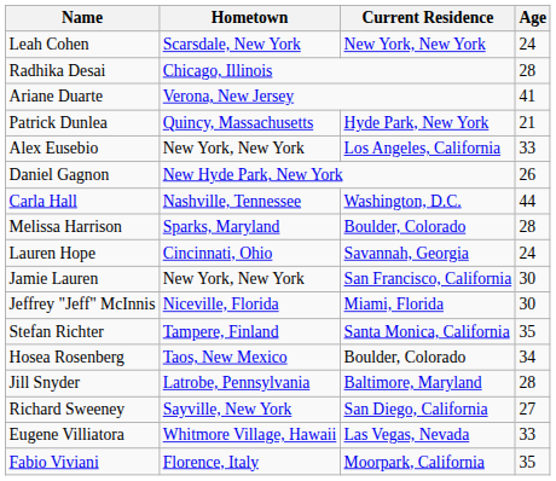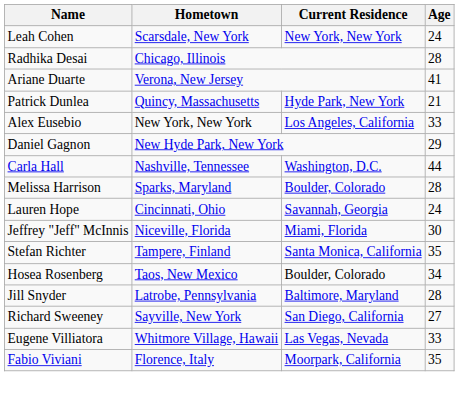 <table class="wikitable sortable">
 <tr>
 <th>Name</th>
 <th>Hometown</th>
 <th>Current Residence</th>
 <th>Age</th>
 </tr>
 <tr>
 <td>Leah Cohen</td>
 <td><a href='#'>Scarsdale, New York</a></td>
 <td><a href='#'>New York, New York</a></td>
 <td>24</td>
 </tr>
 <tr>
 <td>Radhika Desai</td>
 <td colspan="2"><a href='#'>Chicago, Illinois</a></td>
 <td>28</td>
 </tr>
 <tr>
 <td>Ariane Duarte</td>
 <td colspan="2"><a href='#'>Verona, New Jersey</a></td>
 <td>41</td>
 </tr>
 <tr>
 <td>Patrick Dunlea</td>
 <td><a href='#'>Quincy, Massachusetts</a></td>
 <td><a href='#'>Hyde Park, New York</a></td>
 <td>21</td>
 </tr>
 <tr>
 <td>Alex Eusebio</td>
 <td>New York, New York</td>
 <td><a href='#'>Los Angeles, California</a></td>
 <td>33</td>
 </tr>
 <tr>
 <td>Daniel Gagnon</td>
 <td colspan="2"><a href='#'>New Hyde Park, New York</a></td>
-<td>26</td>
+<td>29</td>
 </tr>
 <tr>
 <td><a href='#'>Carla Hall</a></td>
 <td><a href='#'>Nashville, Tennessee</a></td>
 <td><a href='#'>Washington, D.C.</a></td>
 <td>44</td>
 </tr>
 <tr>
 <td>Melissa Harrison</td>
 <td><a href='#'>Sparks, Maryland</a></td>
 <td><a href='#'>Boulder, Colorado</a></td>
 <td>28</td>
 </tr>
 <tr>
 <td>Lauren Hope</td>
 <td><a href='#'>Cincinnati, Ohio</a></td>
 <td><a href='#'>Savannah, Georgia</a></td>
 <td>24</td>
-</tr>
-<tr>
-<td>Jamie Lauren</td>
-<td>New York, New York</td>
-<td><a href='#'>San Francisco, California</a></td>
-<td>30</td>
 </tr>
 <tr>
 <td>Jeffrey "Jeff" McInnis</td>
 <td><a href='#'>Niceville, Florida</a></td>
 <td><a href='#'>Miami, Florida</a></td>
 <td>30</td>
 </tr>
 <tr>
 <td>Stefan Richter</td>
 <td><a href='#'>Tampere, Finland</a></td>
 <td><a href='#'>Santa Monica, California</a></td>
 <td>35</td>
 </tr>
 <tr>
 <td>Hosea Rosenberg</td>
 <td><a href='#'>Taos, New Mexico</a></td>
 <td>Boulder, Colorado</td>
 <td>34</td>
 </tr>
 <tr>
 <td>Jill Snyder</td>
 <td><a href='#'>Latrobe, Pennsylvania</a></td>
 <td><a href='#'>Baltimore, Maryland</a></td>
 <td>28</td>
 </tr>
 <tr>
 <td>Richard Sweeney</td>
 <td><a href='#'>Sayville, New York</a></td>
 <td><a href='#'>San Diego, California</a></td>
 <td>27</td>
 </tr>
 <tr>
 <td>Eugene Villiatora</td>
 <td><a href='#'>Whitmore Village, Hawaii</a></td>
 <td><a href='#'>Las Vegas, Nevada</a></td>
 <td>33</td>
 </tr>
 <tr>
 <td><a href='#'>Fabio Viviani</a></td>
 <td><a href='#'>Florence, Italy</a></td>
 <td><a href='#'>Moorpark, California</a></td>
 <td>35</td>
 </tr>
 </table>
